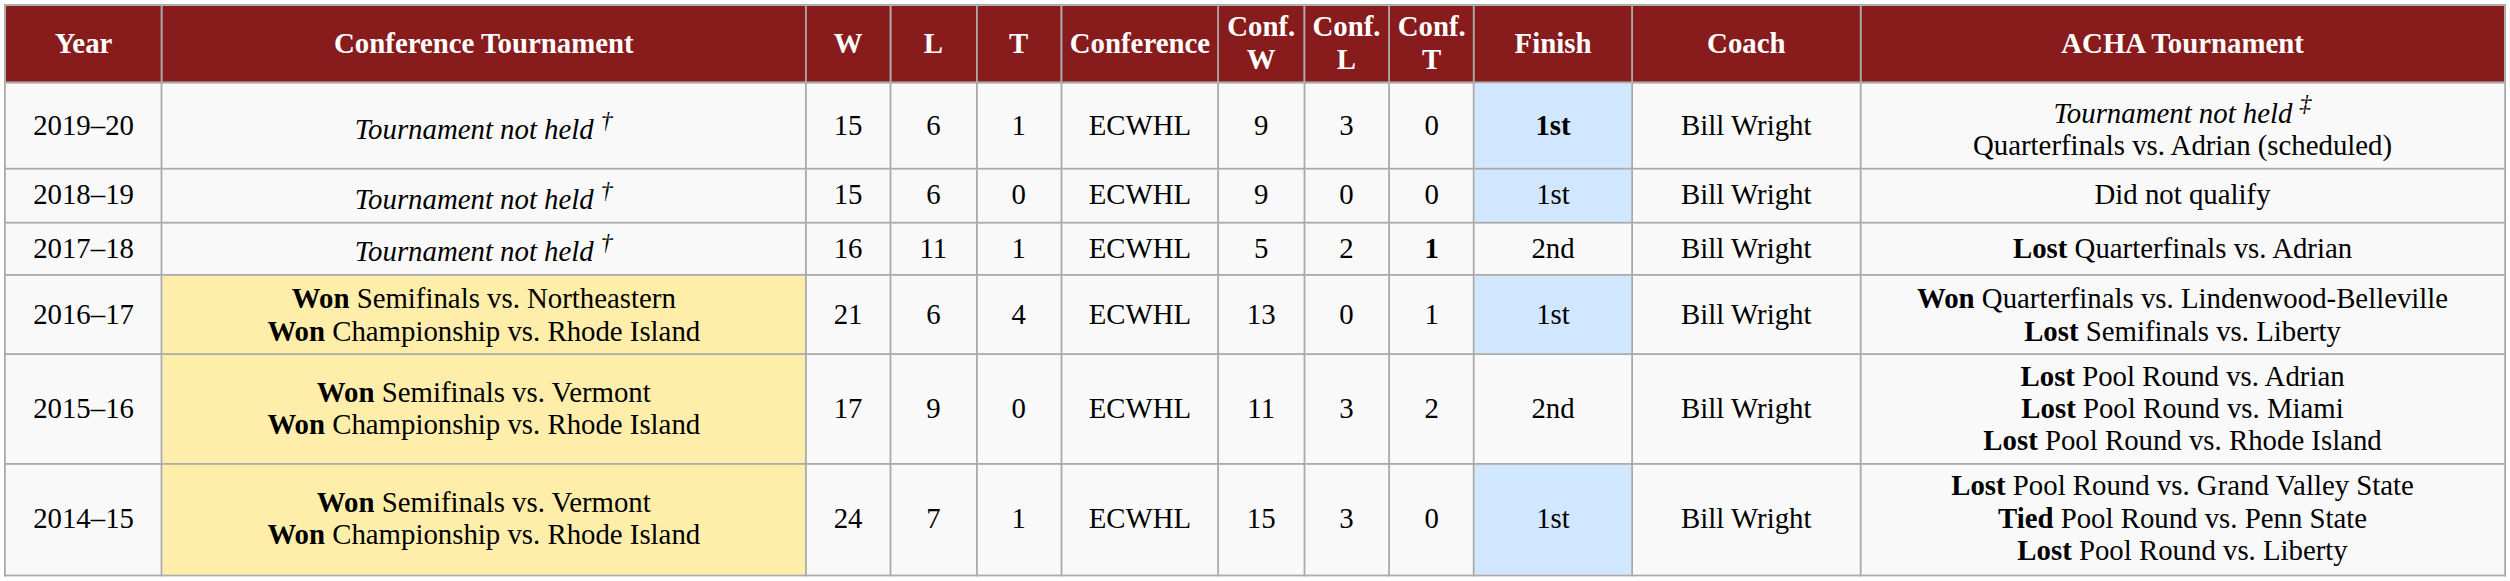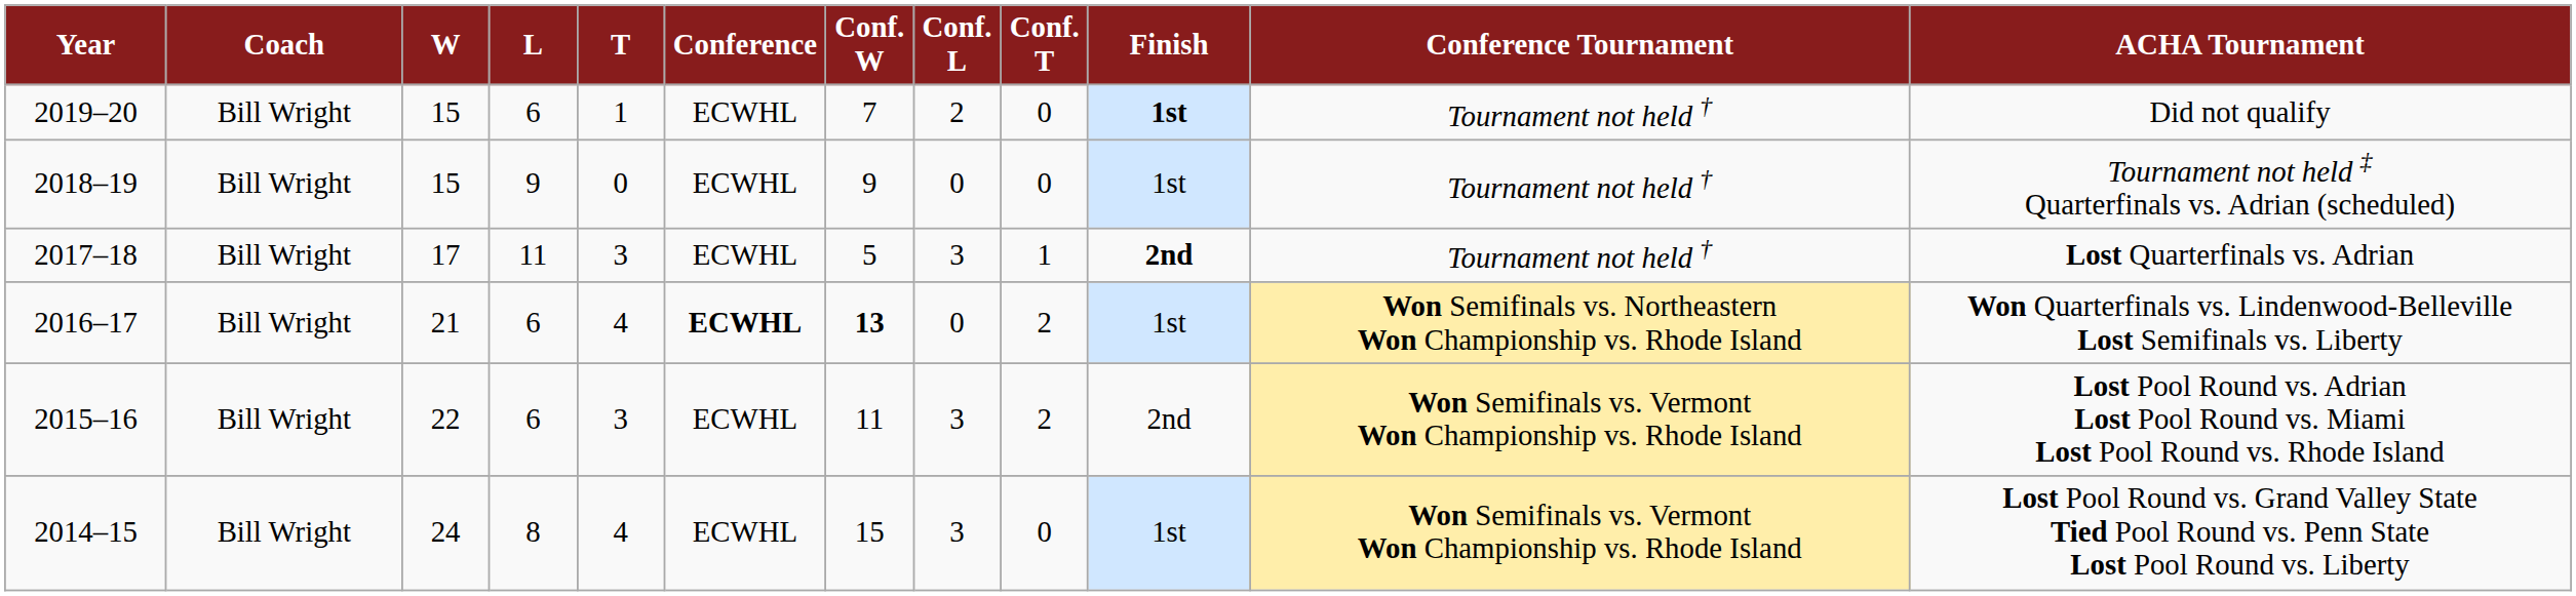 <table class="wikitable">
 <tr align="center"  style="background:#881c1c;color:#ffffff;">
 <td ! scope="col" width="80px"><strong>Year</strong></td>
-<td ! scope="col" width="350px"><strong>Conference Tournament</strong></td>
+<td ! scope="col" width="120px"><strong>Coach</strong></td>
 <td ! scope="col" width="40px"><strong>W</strong></td>
 <td ! scope="col" width="40px"><strong>L</strong></td>
 <td ! scope="col" width="40px"><strong>T</strong></td>
 <td ! scope="col" width="80px"><strong>Conference</strong></td>
 <td ! scope="col" width="40px"><strong>Conf. <br> W </strong></td>
 <td ! scope="col" width="40px"><strong>Conf. <br> L</strong></td>
 <td ! scope="col" width="40px"><strong>Conf. <br> T</strong></td>
 <td ! scope="col" width="80px"><strong>Finish</strong></td>
-<td ! scope="col" width="120px"><strong>Coach</strong></td>
+<td ! scope="col" width="350px"><strong>Conference Tournament</strong></td>
 <td ! scope="col" width="350px"><strong>ACHA Tournament</strong></td>
 </tr>
 <tr align="center" bgcolor="">
 <td>2019–20</td>
-<td><em>Tournament not held <sup>†</sup></em></td>
+<td>Bill Wright</td>
 <td>15</td>
 <td>6</td>
 <td>1</td>
 <td>ECWHL</td>
-<td>9</td>
-<td>3</td>
+<td>7</td>
+<td>2</td>
 <td>0</td>
 <td bgcolor="#d0e7ff"><strong>1st</strong></td>
-<td>Bill Wright</td>
-<td><em>Tournament not held <sup>‡</sup></em><br>Quarterfinals vs. Adrian (scheduled)</td>
+<td><em>Tournament not held <sup>†</sup></em></td>
+<td>Did not qualify</td>
 </tr>
 <tr align="center" bgcolor="">
 <td>2018–19</td>
-<td><em>Tournament not held <sup>†</sup></em></td>
+<td>Bill Wright</td>
 <td>15</td>
-<td>6</td>
+<td>9</td>
 <td>0</td>
 <td>ECWHL</td>
 <td>9</td>
 <td>0</td>
 <td>0</td>
 <td bgcolor="#d0e7ff">1st</td>
-<td>Bill Wright</td>
-<td>Did not qualify</td>
+<td><em>Tournament not held <sup>†</sup></em></td>
+<td><em>Tournament not held <sup>‡</sup></em><br>Quarterfinals vs. Adrian (scheduled)</td>
 </tr>
 <tr align="center" bgcolor="">
 <td>2017–18</td>
-<td><em>Tournament not held <sup>†</sup></em></td>
-<td>16</td>
+<td>Bill Wright</td>
+<td>17</td>
 <td>11</td>
-<td>1</td>
+<td>3</td>
 <td>ECWHL</td>
 <td>5</td>
-<td>2</td>
-<td><strong>1</strong></td>
-<td>2nd</td>
-<td>Bill Wright</td>
+<td>3</td>
+<td>1</td>
+<td><strong>2nd</strong></td>
+<td><em>Tournament not held <sup>†</sup></em></td>
 <td><strong>Lost</strong> Quarterfinals vs. Adrian </td>
 </tr>
 <tr align="center" bgcolor="">
 <td>2016–17</td>
-<td bgcolor="#ffeeaa"><strong>Won</strong> Semifinals vs. Northeastern  <br> <strong>Won</strong> Championship vs. Rhode Island </td>
+<td>Bill Wright</td>
 <td>21</td>
 <td>6</td>
 <td>4</td>
-<td>ECWHL</td>
-<td>13</td>
+<td><strong>ECWHL</strong></td>
+<td><strong>13</strong></td>
 <td>0</td>
-<td>1</td>
+<td>2</td>
 <td bgcolor="#d0e7ff">1st</td>
-<td>Bill Wright</td>
+<td bgcolor="#ffeeaa"><strong>Won</strong> Semifinals vs. Northeastern  <br> <strong>Won</strong> Championship vs. Rhode Island </td>
 <td><strong>Won</strong> Quarterfinals vs. Lindenwood-Belleville  <br> <strong>Lost</strong> Semifinals vs. Liberty </td>
 </tr>
 <tr align="center" bgcolor="">
 <td>2015–16</td>
-<td bgcolor="#ffeeaa"><strong>Won</strong> Semifinals vs. Vermont  <br> <strong>Won</strong> Championship vs. Rhode Island </td>
-<td>17</td>
-<td>9</td>
-<td>0</td>
+<td>Bill Wright</td>
+<td>22</td>
+<td>6</td>
+<td>3</td>
 <td>ECWHL</td>
 <td>11</td>
 <td>3</td>
 <td>2</td>
 <td>2nd</td>
-<td>Bill Wright</td>
+<td bgcolor="#ffeeaa"><strong>Won</strong> Semifinals vs. Vermont  <br> <strong>Won</strong> Championship vs. Rhode Island </td>
 <td><strong>Lost</strong> Pool Round vs. Adrian  <br> <strong>Lost</strong> Pool Round vs. Miami  <br> <strong>Lost</strong> Pool Round vs. Rhode Island </td>
 </tr>
 <tr align="center" bgcolor="">
 <td>2014–15</td>
-<td bgcolor="#ffeeaa"><strong>Won</strong> Semifinals vs. Vermont  <br> <strong>Won</strong> Championship vs. Rhode Island </td>
+<td>Bill Wright</td>
 <td>24</td>
-<td>7</td>
-<td>1</td>
+<td>8</td>
+<td>4</td>
 <td>ECWHL</td>
 <td>15</td>
 <td>3</td>
 <td>0</td>
 <td bgcolor="#d0e7ff">1st</td>
-<td>Bill Wright</td>
+<td bgcolor="#ffeeaa"><strong>Won</strong> Semifinals vs. Vermont  <br> <strong>Won</strong> Championship vs. Rhode Island </td>
 <td><strong>Lost</strong> Pool Round vs. Grand Valley State  <br> <strong>Tied</strong> Pool Round vs. Penn State  <br> <strong>Lost</strong> Pool Round vs. Liberty </td>
 </tr>
 </table>
